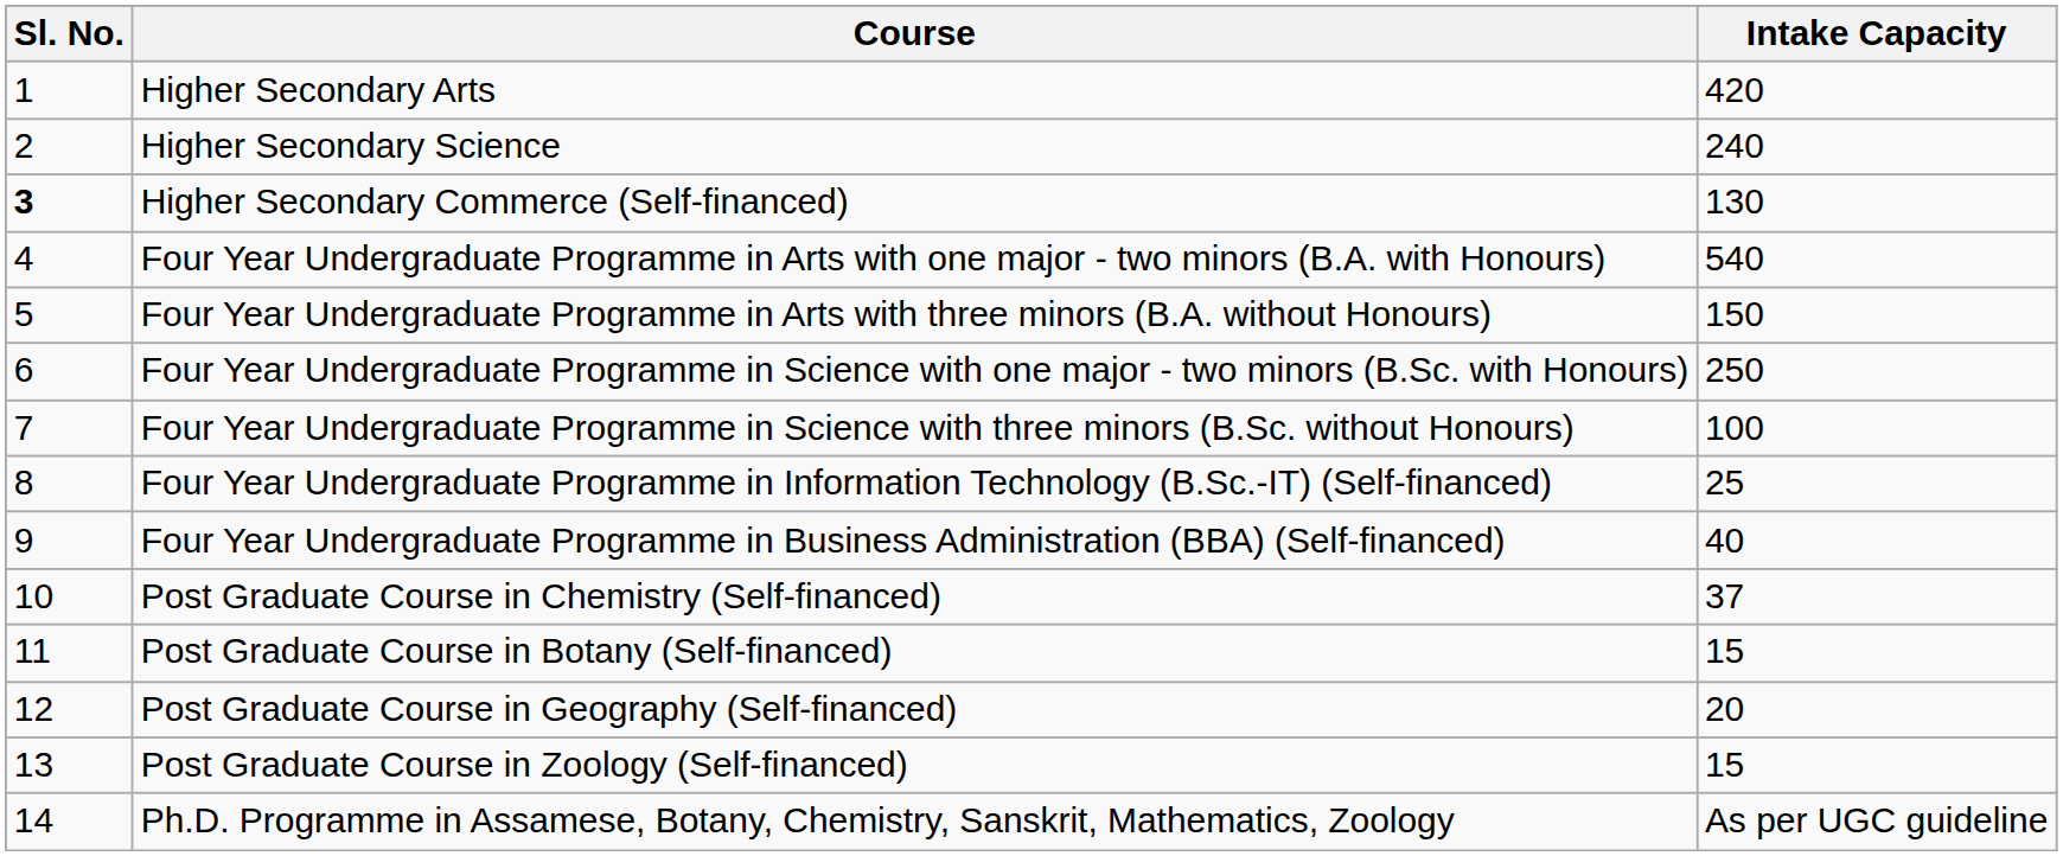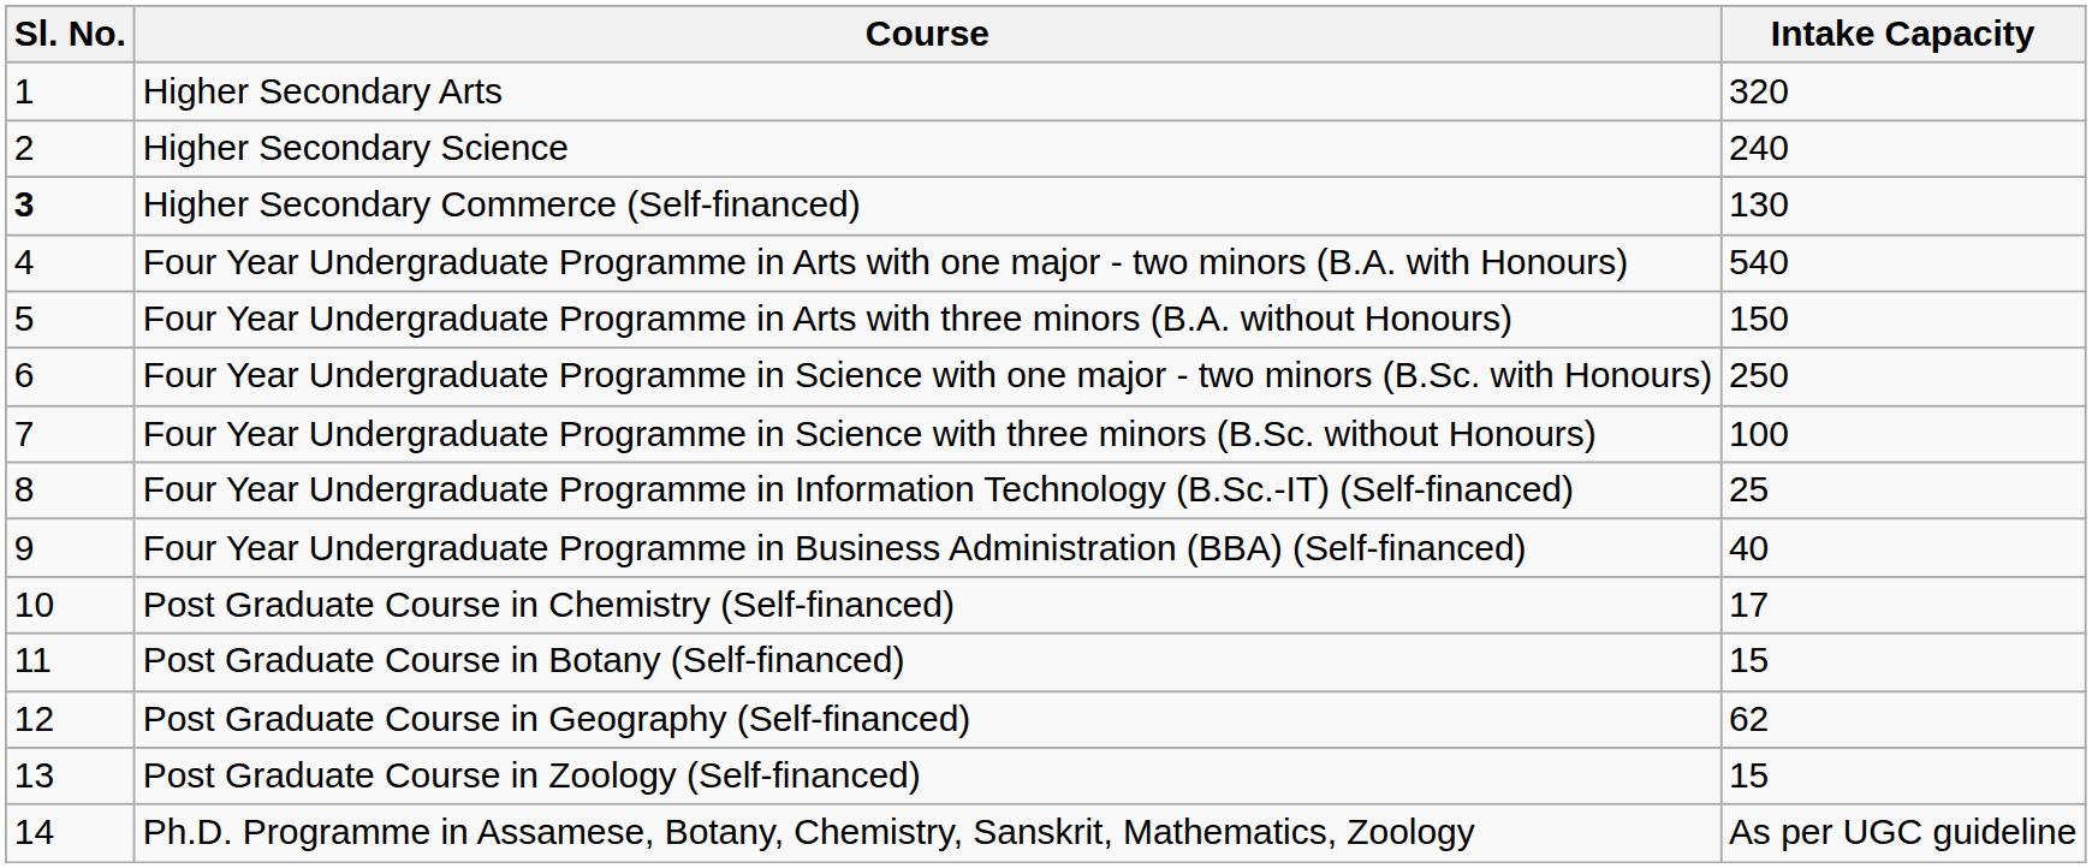 <table class="wikitable">
 <tr>
 <th>Sl. No.</th>
 <th>Course</th>
 <th>Intake Capacity</th>
 </tr>
 <tr>
 <td>1</td>
 <td>Higher Secondary Arts</td>
-<td>420</td>
+<td>320</td>
 </tr>
 <tr>
 <td>2</td>
 <td>Higher Secondary Science</td>
 <td>240</td>
 </tr>
 <tr>
 <td><strong>3</strong></td>
 <td>Higher Secondary Commerce (Self-financed)</td>
 <td>130</td>
 </tr>
 <tr>
 <td>4</td>
 <td>Four Year Undergraduate Programme in Arts with one major - two minors (B.A. with Honours)</td>
 <td>540</td>
 </tr>
 <tr>
 <td>5</td>
 <td>Four Year Undergraduate Programme in Arts with three minors (B.A. without Honours)</td>
 <td>150</td>
 </tr>
 <tr>
 <td>6</td>
 <td>Four Year Undergraduate Programme in Science with one major - two minors (B.Sc. with Honours)</td>
 <td>250</td>
 </tr>
 <tr>
 <td>7</td>
 <td>Four Year Undergraduate Programme in Science with three minors (B.Sc. without Honours)</td>
 <td>100</td>
 </tr>
 <tr>
 <td>8</td>
 <td>Four Year Undergraduate Programme in Information Technology (B.Sc.-IT) (Self-financed)</td>
 <td>25</td>
 </tr>
 <tr>
 <td>9</td>
 <td>Four Year Undergraduate Programme in Business Administration (BBA) (Self-financed)</td>
 <td>40</td>
 </tr>
 <tr>
 <td>10</td>
 <td>Post Graduate Course in Chemistry (Self-financed)</td>
-<td>37</td>
+<td>17</td>
 </tr>
 <tr>
 <td>11</td>
 <td>Post Graduate Course in Botany (Self-financed)</td>
 <td>15</td>
 </tr>
 <tr>
 <td>12</td>
 <td>Post Graduate Course in Geography (Self-financed)</td>
-<td>20</td>
+<td>62</td>
 </tr>
 <tr>
 <td>13</td>
 <td>Post Graduate Course in Zoology (Self-financed)</td>
 <td>15</td>
 </tr>
 <tr>
 <td>14</td>
 <td>Ph.D. Programme in Assamese, Botany, Chemistry, Sanskrit, Mathematics, Zoology</td>
 <td>As per UGC guideline</td>
 </tr>
 </table>
